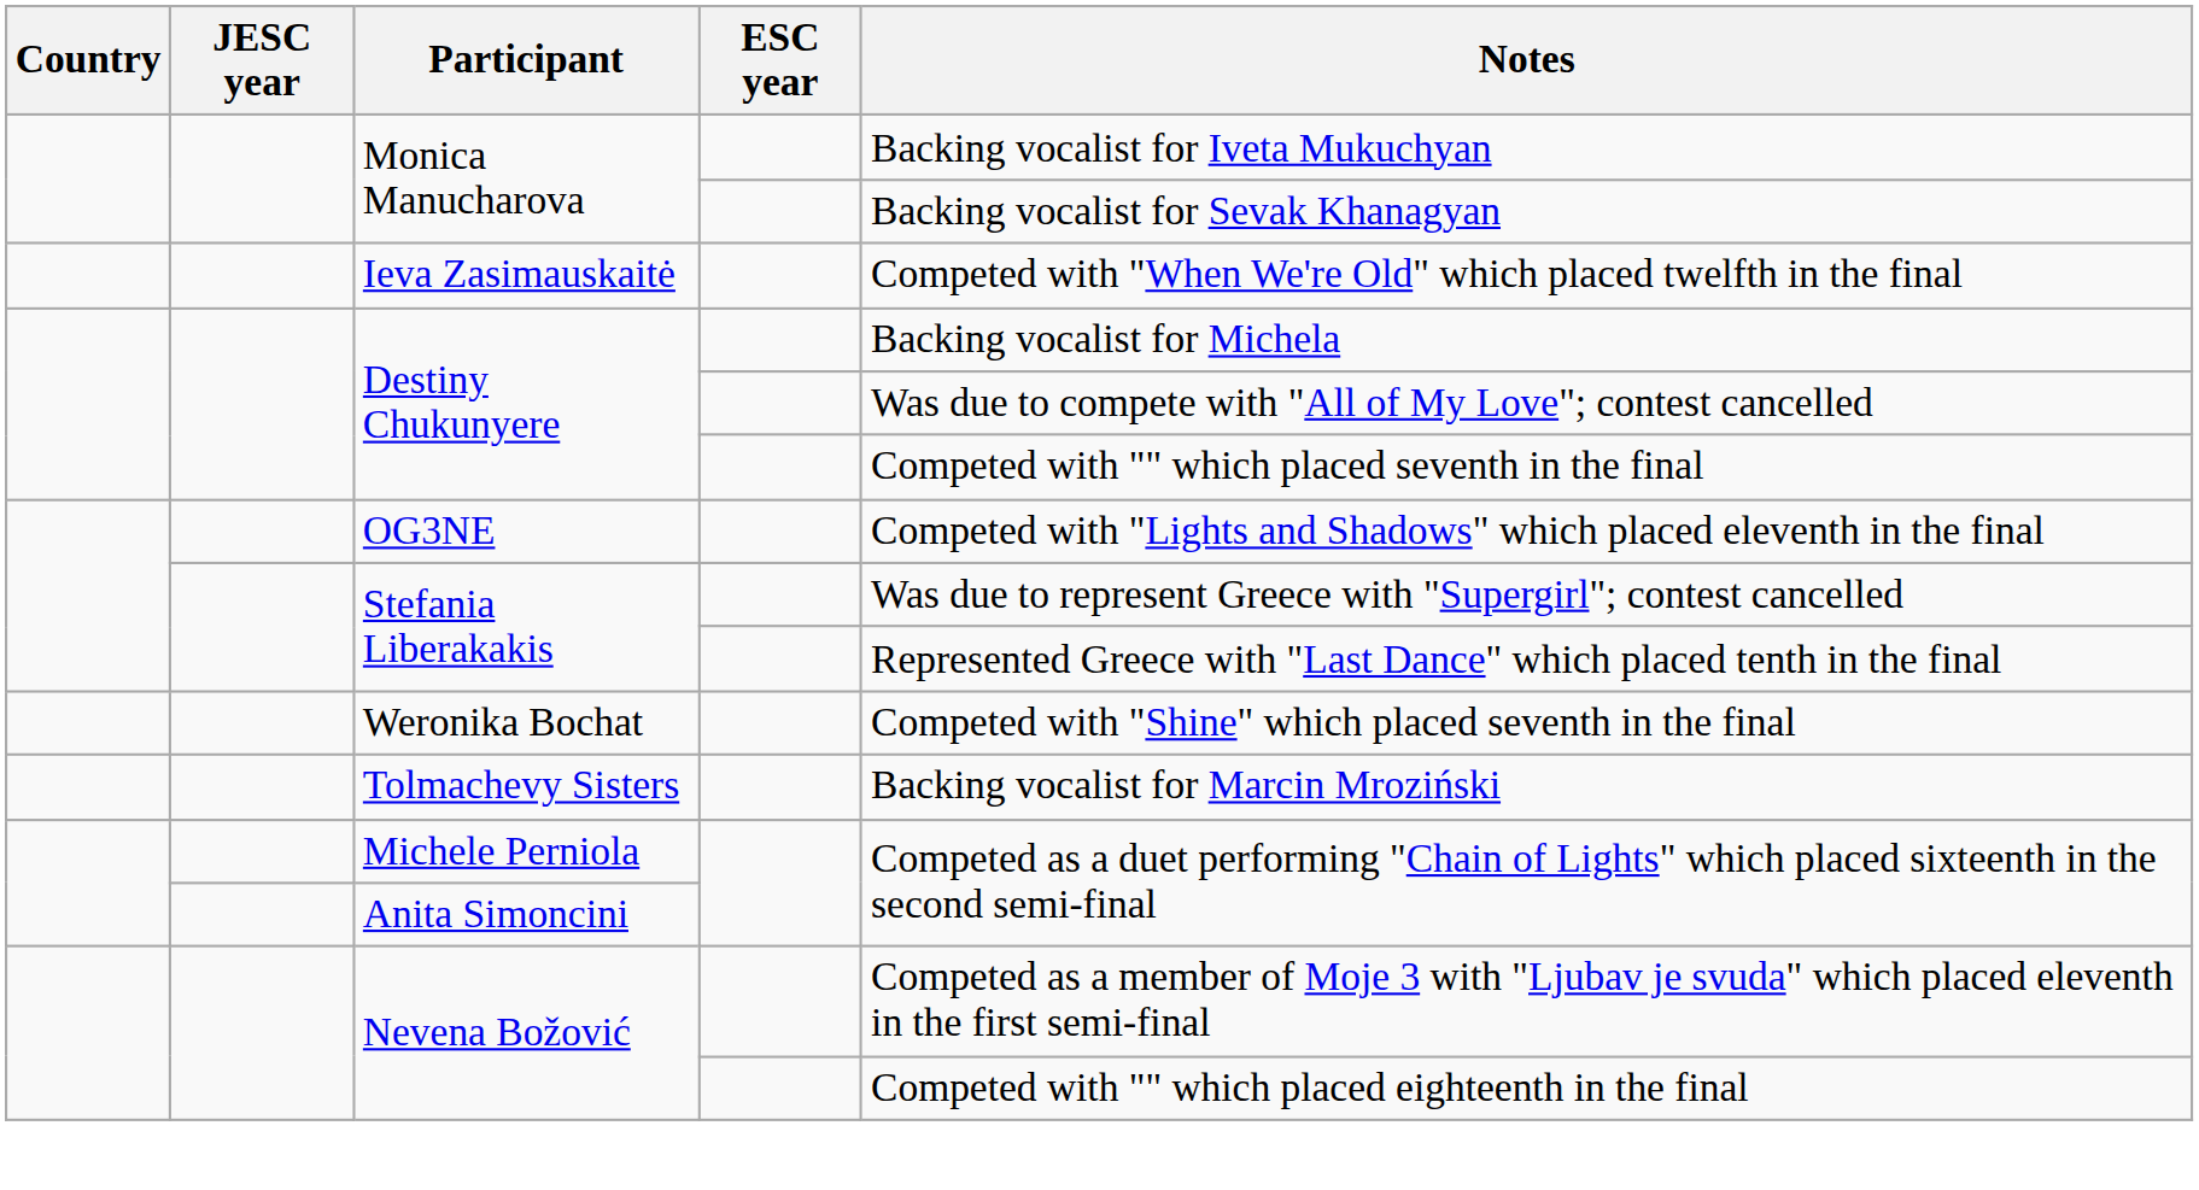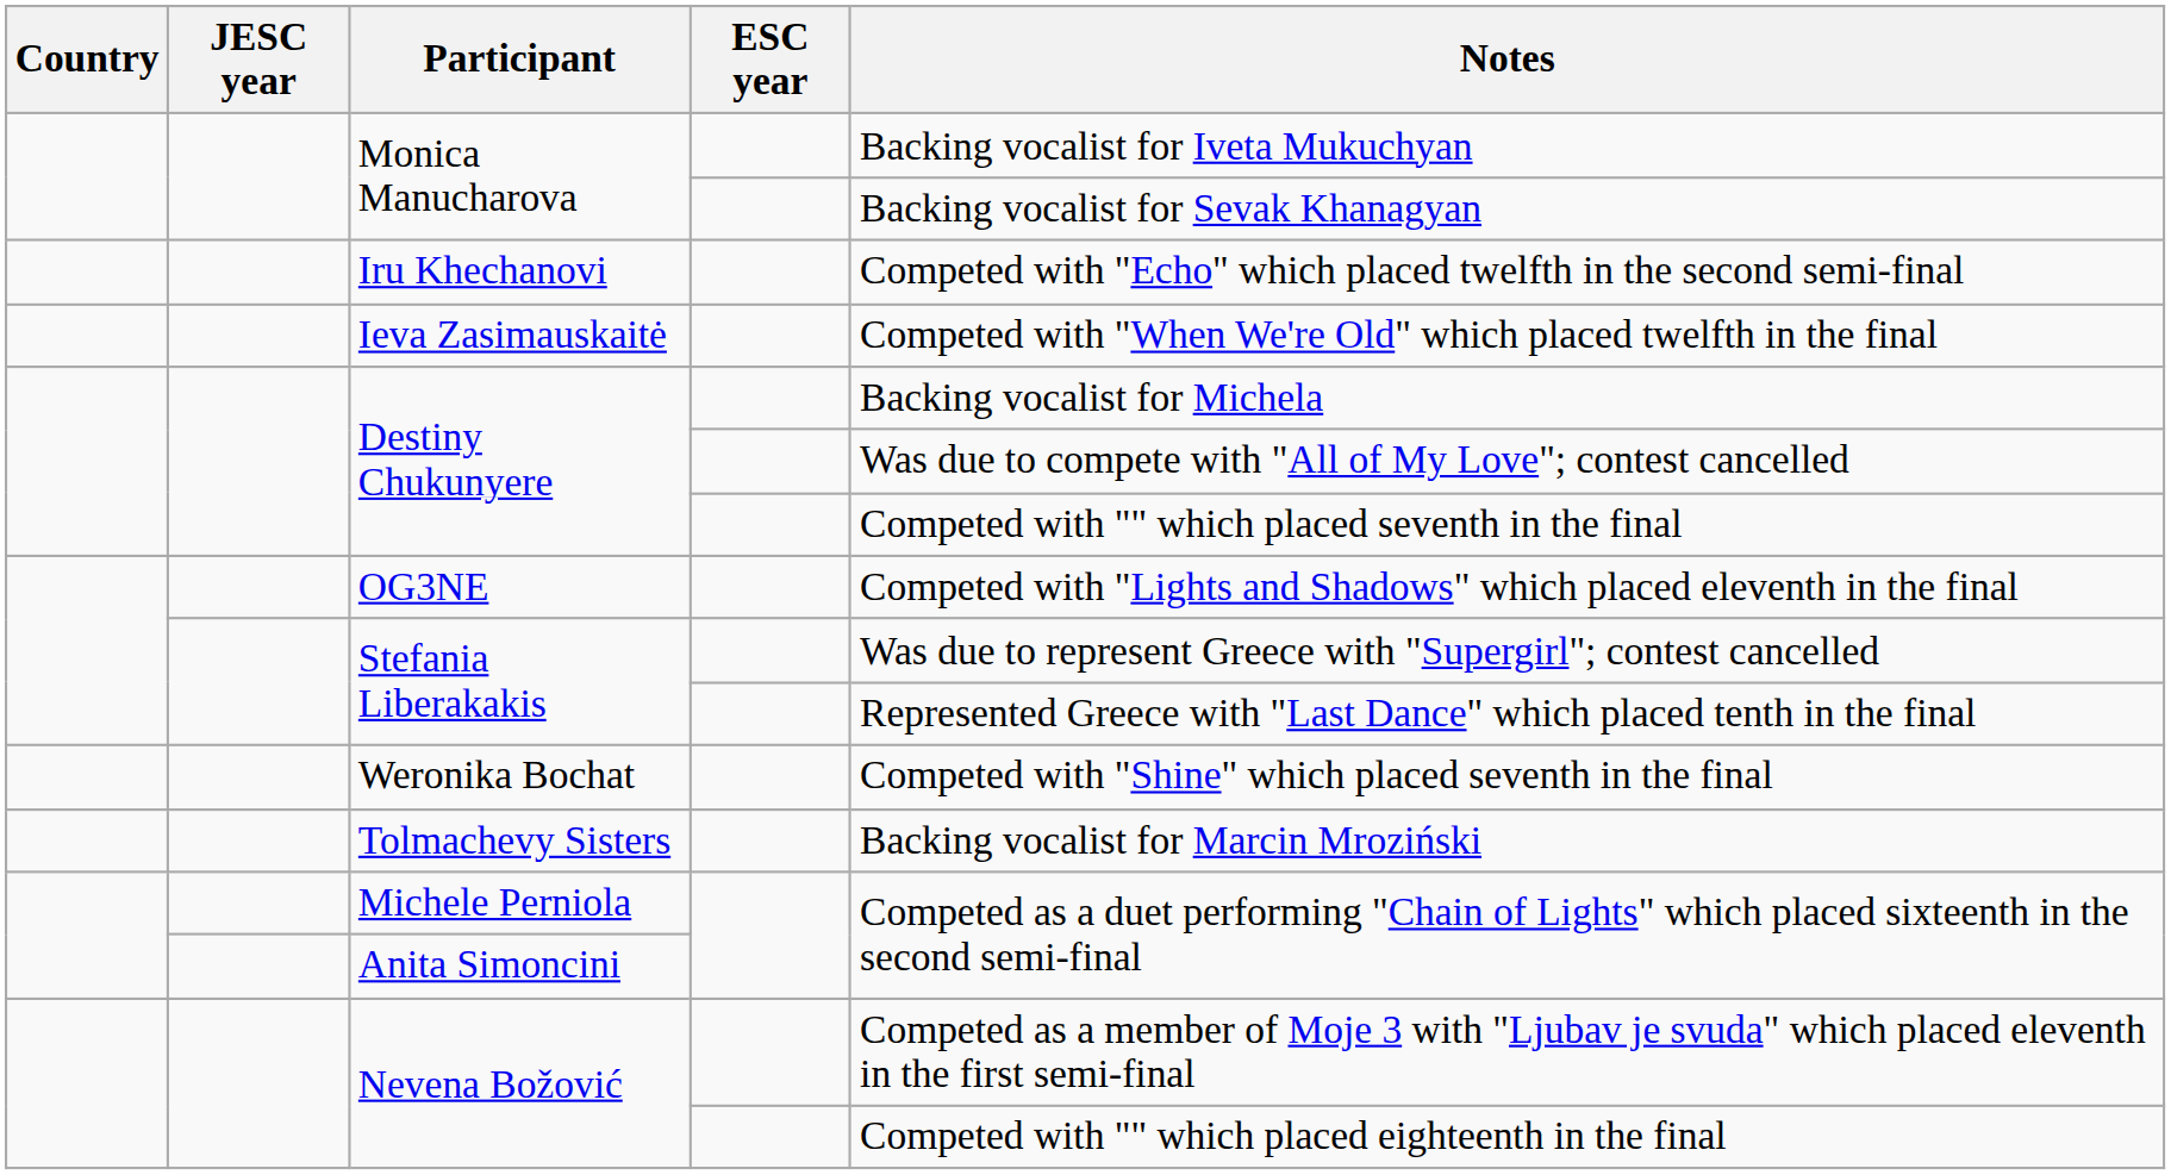 <table class="wikitable sortable plainrowheaders">
 <tr>
 <th scope="col">Country</th>
 <th scope="col">JESC year</th>
 <th scope="col">Participant</th>
 <th scope="col">ESC year</th>
 <th scope="col">Notes</th>
 </tr>
 <tr>
 <td rowspan="2"></td>
 <td rowspan="2"></td>
 <td scope="row" rowspan="2">Monica Manucharova</td>
 <td></td>
 <td>Backing vocalist for <a href='#'>Iveta Mukuchyan</a></td>
 </tr>
 <tr>
 <td></td>
 <td>Backing vocalist for <a href='#'>Sevak Khanagyan</a></td>
+</tr>
+<tr>
+<td></td>
+<td></td>
+<td scope="row"><a href='#'>Iru Khechanovi</a></td>
+<td></td>
+<td>Competed with "<a href='#'>Echo</a>" which placed twelfth in the second semi-final</td>
 </tr>
 <tr>
 <td></td>
 <td></td>
 <td scope="row"><a href='#'>Ieva Zasimauskaitė</a></td>
 <td></td>
 <td>Competed with "<a href='#'>When We're Old</a>" which placed twelfth in the final</td>
 </tr>
 <tr>
 <td rowspan="3"></td>
 <td rowspan="3"></td>
 <td scope="row" rowspan="3"><a href='#'>Destiny Chukunyere</a></td>
 <td></td>
 <td>Backing vocalist for <a href='#'>Michela</a></td>
 </tr>
 <tr>
 <td></td>
 <td>Was due to compete with "<a href='#'>All of My Love</a>"; contest cancelled</td>
 </tr>
 <tr>
 <td></td>
 <td>Competed with "" which placed seventh in the final</td>
 </tr>
 <tr>
 <td rowspan="3"></td>
 <td></td>
 <td scope="row"><a href='#'>OG3NE</a></td>
 <td></td>
 <td>Competed with "<a href='#'>Lights and Shadows</a>" which placed eleventh in the final</td>
 </tr>
 <tr>
 <td rowspan="2"></td>
 <td scope="row" rowspan="2"><a href='#'>Stefania Liberakakis</a></td>
 <td></td>
 <td>Was due to represent Greece with "<a href='#'>Supergirl</a>"; contest cancelled</td>
 </tr>
 <tr>
 <td></td>
 <td>Represented Greece with "<a href='#'>Last Dance</a>" which placed tenth in the final</td>
 </tr>
 <tr>
 <td></td>
 <td></td>
 <td scope="row">Weronika Bochat</td>
 <td></td>
 <td>Competed with "<a href='#'>Shine</a>" which placed seventh in the final</td>
 </tr>
 <tr>
 <td></td>
 <td></td>
 <td scope="row"><a href='#'>Tolmachevy Sisters</a></td>
 <td></td>
 <td>Backing vocalist for <a href='#'>Marcin Mroziński</a></td>
 </tr>
 <tr>
 <td rowspan="2"></td>
 <td></td>
 <td scope="row"><a href='#'>Michele Perniola</a></td>
 <td rowspan="2"></td>
 <td rowspan="2">Competed as a duet performing "<a href='#'>Chain of Lights</a>" which placed sixteenth in the second semi-final</td>
 </tr>
 <tr>
 <td></td>
 <td scope="row"><a href='#'>Anita Simoncini</a></td>
 </tr>
 <tr>
 <td rowspan="2"></td>
 <td rowspan="2"></td>
 <td scope="row" rowspan="2"><a href='#'>Nevena Božović</a></td>
 <td></td>
 <td>Competed as a member of <a href='#'>Moje 3</a> with "<a href='#'>Ljubav je svuda</a>" which placed eleventh in the first semi-final</td>
 </tr>
 <tr>
 <td></td>
 <td>Competed with "" which placed eighteenth in the final</td>
 </tr>
 </table>
